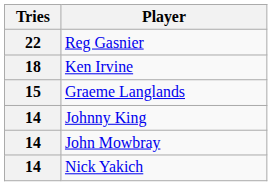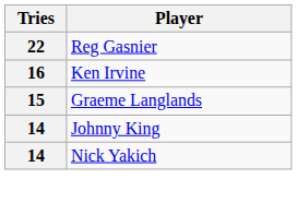 <table class="wikitable" style="text-align:left;">
 <tr>
 <th width=50>Tries</th>
 <th width=200>Player</th>
 </tr>
 <tr>
 <th>22</th>
 <td> <a href='#'>Reg Gasnier</a></td>
 </tr>
 <tr>
-<th>18</th>
+<th>16</th>
 <td> <a href='#'>Ken Irvine</a></td>
 </tr>
 <tr>
 <th>15</th>
 <td> <a href='#'>Graeme Langlands</a></td>
 </tr>
 <tr>
 <th>14</th>
 <td> <a href='#'>Johnny King</a></td>
 </tr>
 <tr>
 <th>14</th>
-<td> <a href='#'>John Mowbray</a></td>
-</tr>
-<tr>
-<th>14</th>
 <td> <a href='#'>Nick Yakich</a></td>
 </tr>
 </table>
